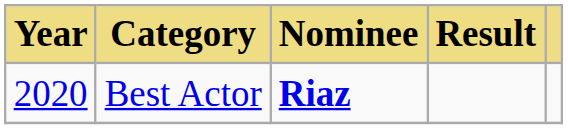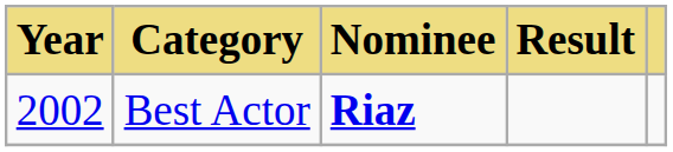 <table class="wikitable" style="width=80%;">
 <tr>
 <th style="background:#EEDD82;">Year</th>
 <th style="background:#EEDD82;">Category</th>
 <th style="background:#EEDD82;">Nominee</th>
 <th style="background:#EEDD82;">Result</th>
 <th style="background:#EEDD82;"></th>
 </tr>
 <tr>
-<td><a href='#'>2020</a></td>
+<td><a href='#'>2002</a></td>
 <td><a href='#'>Best Actor</a></td>
 <td><strong><a href='#'>Riaz</a></strong></td>
 <td></td>
 <td></td>
 </tr>
 <tr>
 </tr>
 </table>
